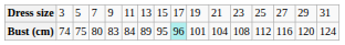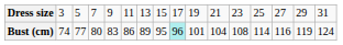 <table class="wikitable">
 <tr>
 <th>Dress size</th>
 <td>3</td>
 <td>5</td>
 <td>7</td>
 <td>9</td>
 <td>11</td>
 <td>13</td>
 <td>15</td>
 <td>17</td>
 <td>19</td>
 <td>21</td>
 <td>23</td>
 <td>25</td>
 <td>27</td>
 <td>29</td>
 <td>31</td>
 </tr>
 <tr>
 <th>Bust (cm)</th>
 <td>74</td>
-<td>75</td>
+<td>77</td>
 <td>80</td>
 <td>83</td>
-<td>84</td>
+<td>86</td>
 <td>89</td>
 <td>95</td>
 <td style="background: paleturquoise;">96</td>
 <td>101</td>
 <td>104</td>
 <td>108</td>
-<td>112</td>
+<td>114</td>
 <td>116</td>
-<td>120</td>
+<td>119</td>
 <td>124</td>
 </tr>
 </table>
